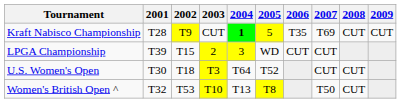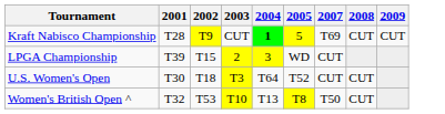 <table class="wikitable" style="font-size:95%;text-align:center;">
 <tr>
 <th>Tournament</th>
 <th>2001</th>
 <th>2002</th>
 <th>2003</th>
 <th><a href='#'>2004</a></th>
 <th><a href='#'>2005</a></th>
-<th><a href='#'>2006</a></th>
 <th><a href='#'>2007</a></th>
 <th><a href='#'>2008</a></th>
 <th><a href='#'>2009</a></th>
 </tr>
 <tr>
 <td align=left><a href='#'>Kraft Nabisco Championship</a></td>
 <td>T28</td>
 <td style="background:yellow;">T9</td>
 <td>CUT</td>
 <td style="background:lime;"><strong>1</strong></td>
 <td style="background:yellow;">5</td>
-<td>T35</td>
 <td>T69</td>
 <td>CUT</td>
 <td>CUT</td>
 </tr>
 <tr>
 <td align=left><a href='#'>LPGA Championship</a></td>
 <td>T39</td>
 <td>T15</td>
 <td style="background:yellow;">2</td>
 <td style="background:yellow;">3</td>
 <td>WD</td>
 <td>CUT</td>
-<td>CUT</td>
 <td style="background:#eeeeee;"></td>
 <td style="background:#eeeeee;"></td>
 </tr>
 <tr>
 <td align=left><a href='#'>U.S. Women's Open</a></td>
 <td>T30</td>
 <td>T18</td>
 <td style="background:yellow;">T3</td>
 <td>T64</td>
 <td>T52</td>
-<td style="background:#eeeeee;"></td>
 <td>CUT</td>
 <td>CUT</td>
 <td style="background:#eeeeee;"></td>
 </tr>
 <tr>
 <td align=left><a href='#'>Women's British Open</a> ^</td>
 <td>T32</td>
 <td>T53</td>
 <td style="background:yellow;">T10</td>
 <td>T13</td>
 <td style="background:yellow;">T8</td>
-<td style="background:#eeeeee;"></td>
 <td>T50</td>
 <td>CUT</td>
 <td style="background:#eeeeee;"></td>
 </tr>
 </table>
